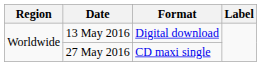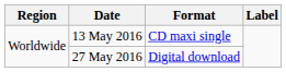 <table class=wikitable>
 <tr>
 <th>Region</th>
 <th>Date</th>
 <th>Format</th>
 <th>Label</th>
 </tr>
 <tr>
 <td rowspan="2">Worldwide</td>
 <td>13 May 2016</td>
-<td><a href='#'>Digital download</a></td>
+<td><a href='#'>CD maxi single</a></td>
 <td rowspan="2"></td>
 </tr>
 <tr>
 <td>27 May 2016</td>
-<td><a href='#'>CD maxi single</a></td>
+<td><a href='#'>Digital download</a></td>
 </tr>
 </table>
